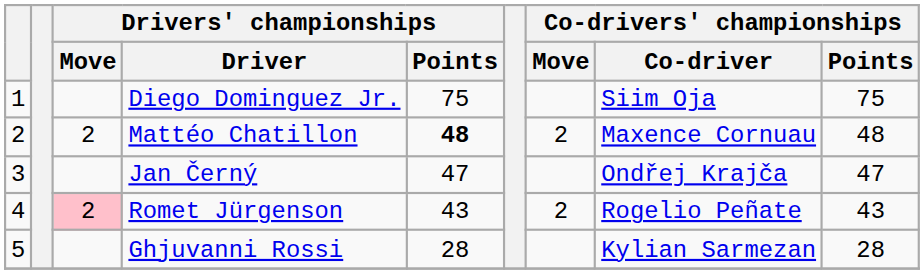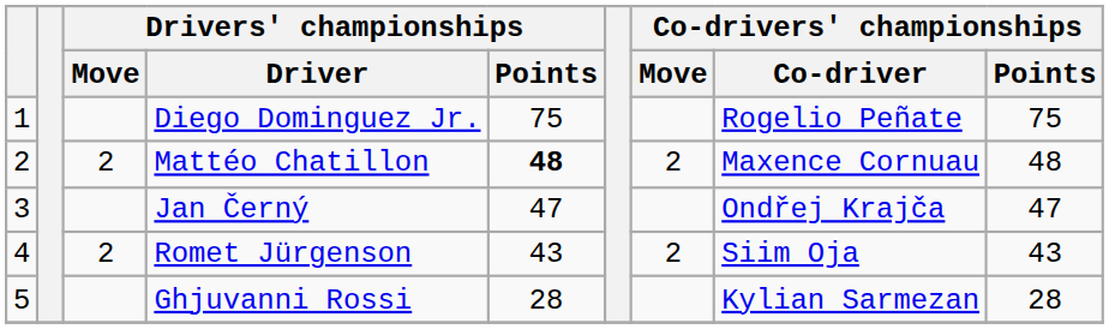 <table class="wikitable" style="font-size:85%;">
 <tr>
 <th rowspan="2"></th>
 <th rowspan="7" style="width:5px;"></th>
 <th colspan="3">Drivers' championships</th>
 <th rowspan="7" style="width:5px;"></th>
 <th colspan="3" nowrap>Co-drivers' championships</th>
 </tr>
 <tr>
 <th>Move</th>
 <th>Driver</th>
 <th>Points</th>
 <th>Move</th>
 <th>Co-driver</th>
 <th>Points</th>
 </tr>
 <tr>
 <td align="center">1</td>
 <td align="center"></td>
 <td><a href='#'>Diego Dominguez Jr.</a></td>
 <td align="center">75</td>
 <td align="center"></td>
-<td><a href='#'>Siim Oja</a></td>
+<td><a href='#'>Rogelio Peñate</a></td>
 <td align="center">75</td>
 </tr>
 <tr>
 <td align="center">2</td>
 <td align="center"> 2</td>
 <td><a href='#'>Mattéo Chatillon</a></td>
 <td align="center"><strong>48</strong></td>
 <td align="center"> 2</td>
 <td><a href='#'>Maxence Cornuau</a></td>
 <td align="center">48</td>
 </tr>
 <tr>
 <td align="center">3</td>
 <td align="center"></td>
 <td><a href='#'>Jan Černý</a></td>
 <td align="center">47</td>
 <td align="center"></td>
 <td><a href='#'>Ondřej Krajča</a></td>
 <td align="center">47</td>
 </tr>
 <tr>
 <td align="center">4</td>
-<td align="center" style="background: pink;"> 2</td>
+<td align="center"> 2</td>
 <td><a href='#'>Romet Jürgenson</a></td>
 <td align="center">43</td>
 <td align="center"> 2</td>
-<td><a href='#'>Rogelio Peñate</a></td>
+<td><a href='#'>Siim Oja</a></td>
 <td align="center">43</td>
 </tr>
 <tr>
 <td align="center">5</td>
 <td align="center"></td>
 <td><a href='#'>Ghjuvanni Rossi</a></td>
 <td align="center">28</td>
 <td align="center"></td>
 <td><a href='#'>Kylian Sarmezan</a></td>
 <td align="center">28</td>
 </tr>
 <tr>
 </tr>
 </table>
